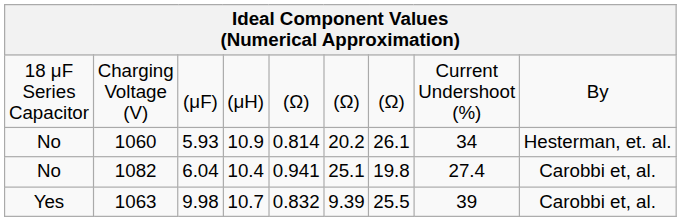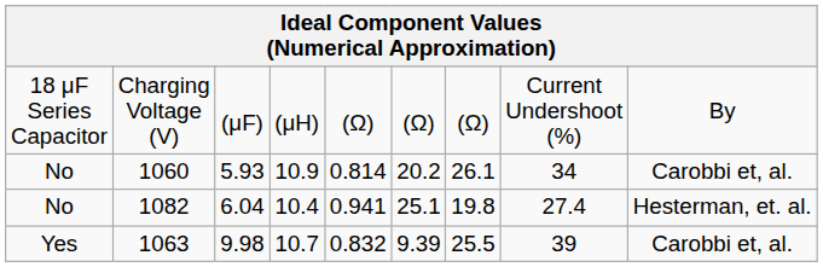 <table class="wikitable">
 <tr align=center bgcolor="#CCCCCC">
 <th colspan=10>Ideal Component Values<br>(Numerical Approximation)</th>
 </tr>
 <tr align=center>
 <td>18 μF <br>Series<br>Capacitor</td>
 <td>Charging<br>Voltage<br>(V)</td>
 <td><br>(μF)</td>
 <td><br>(μH)</td>
 <td><br>(Ω)</td>
 <td><br>(Ω)</td>
 <td><br>(Ω)</td>
 <td>Current<br>Undershoot<br>(%)</td>
 <td>By</td>
 </tr>
 <tr align=center>
 <td>No</td>
 <td>1060</td>
 <td>5.93</td>
 <td>10.9</td>
 <td>0.814</td>
 <td>20.2</td>
 <td>26.1</td>
 <td>34</td>
-<td>Hesterman, et. al.</td>
+<td>Carobbi et, al.</td>
 </tr>
 <tr align=center>
 <td>No</td>
 <td>1082</td>
 <td>6.04</td>
 <td>10.4</td>
 <td>0.941</td>
 <td>25.1</td>
 <td>19.8</td>
 <td>27.4</td>
-<td>Carobbi et, al.</td>
+<td>Hesterman, et. al.</td>
 </tr>
 <tr align=center>
 <td>Yes</td>
 <td>1063</td>
 <td>9.98</td>
 <td>10.7</td>
 <td>0.832</td>
 <td>9.39</td>
 <td>25.5</td>
 <td>39</td>
 <td>Carobbi et, al.</td>
 </tr>
 </table>
